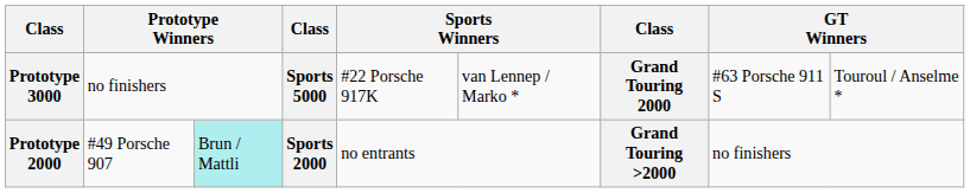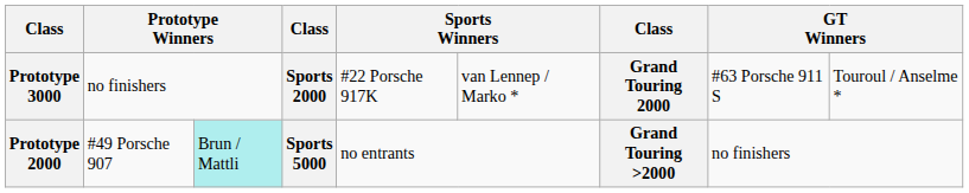 <table class="wikitable" style="font-size: 95%">
 <tr>
 <th>Class</th>
 <th colspan=2>Prototype<br>Winners</th>
 <th>Class</th>
 <th colspan=2>Sports<br>Winners</th>
 <th>Class</th>
 <th colspan=2>GT<br>Winners</th>
 </tr>
 <tr>
 <th>Prototype<br> 3000</th>
 <td colspan=2>no finishers</td>
-<th>Sports<br> 5000</th>
+<th>Sports<br> 2000</th>
 <td>#22 Porsche 917K</td>
 <td>van Lennep / Marko *</td>
 <th>Grand Touring<br> 2000</th>
 <td>#63 Porsche 911 S</td>
 <td>Touroul / Anselme *</td>
 </tr>
 <tr>
 <th>Prototype<br> 2000</th>
 <td>#49 Porsche 907</td>
 <td style="background: paleturquoise;">Brun / Mattli</td>
-<th>Sports<br> 2000</th>
+<th>Sports<br> 5000</th>
 <td colspan=2>no entrants</td>
 <th>Grand Touring<br> >2000</th>
 <td colspan=2>no finishers</td>
 </tr>
 </table>
